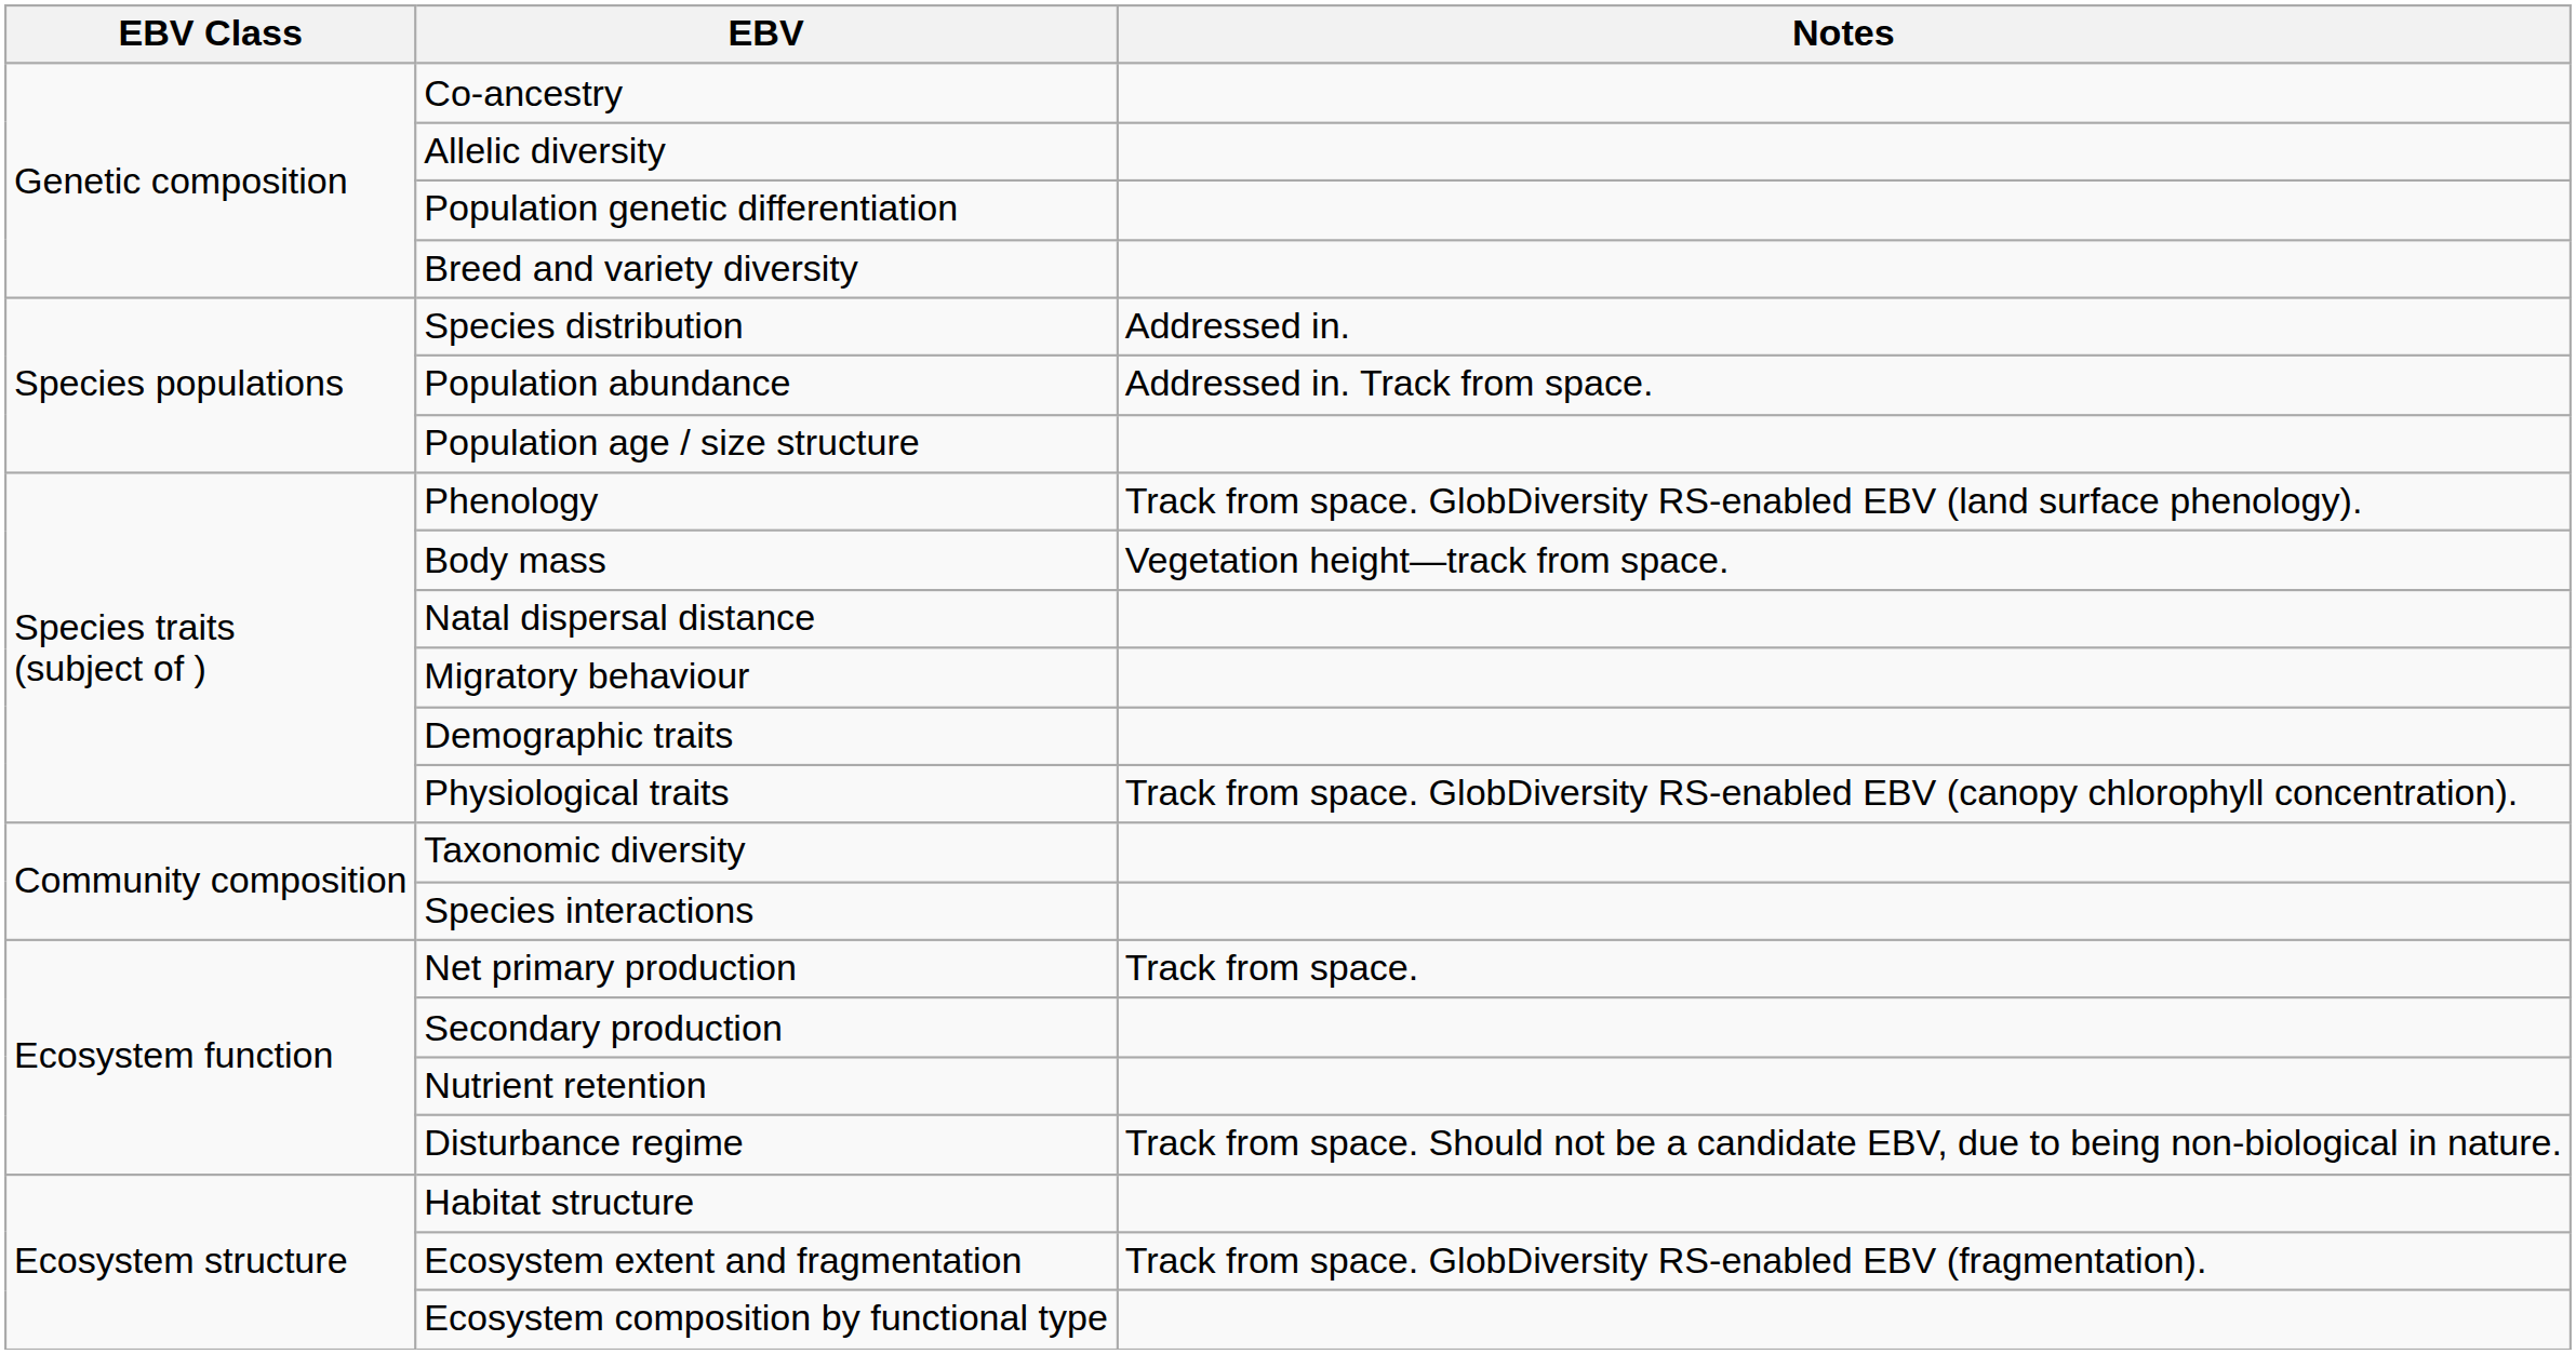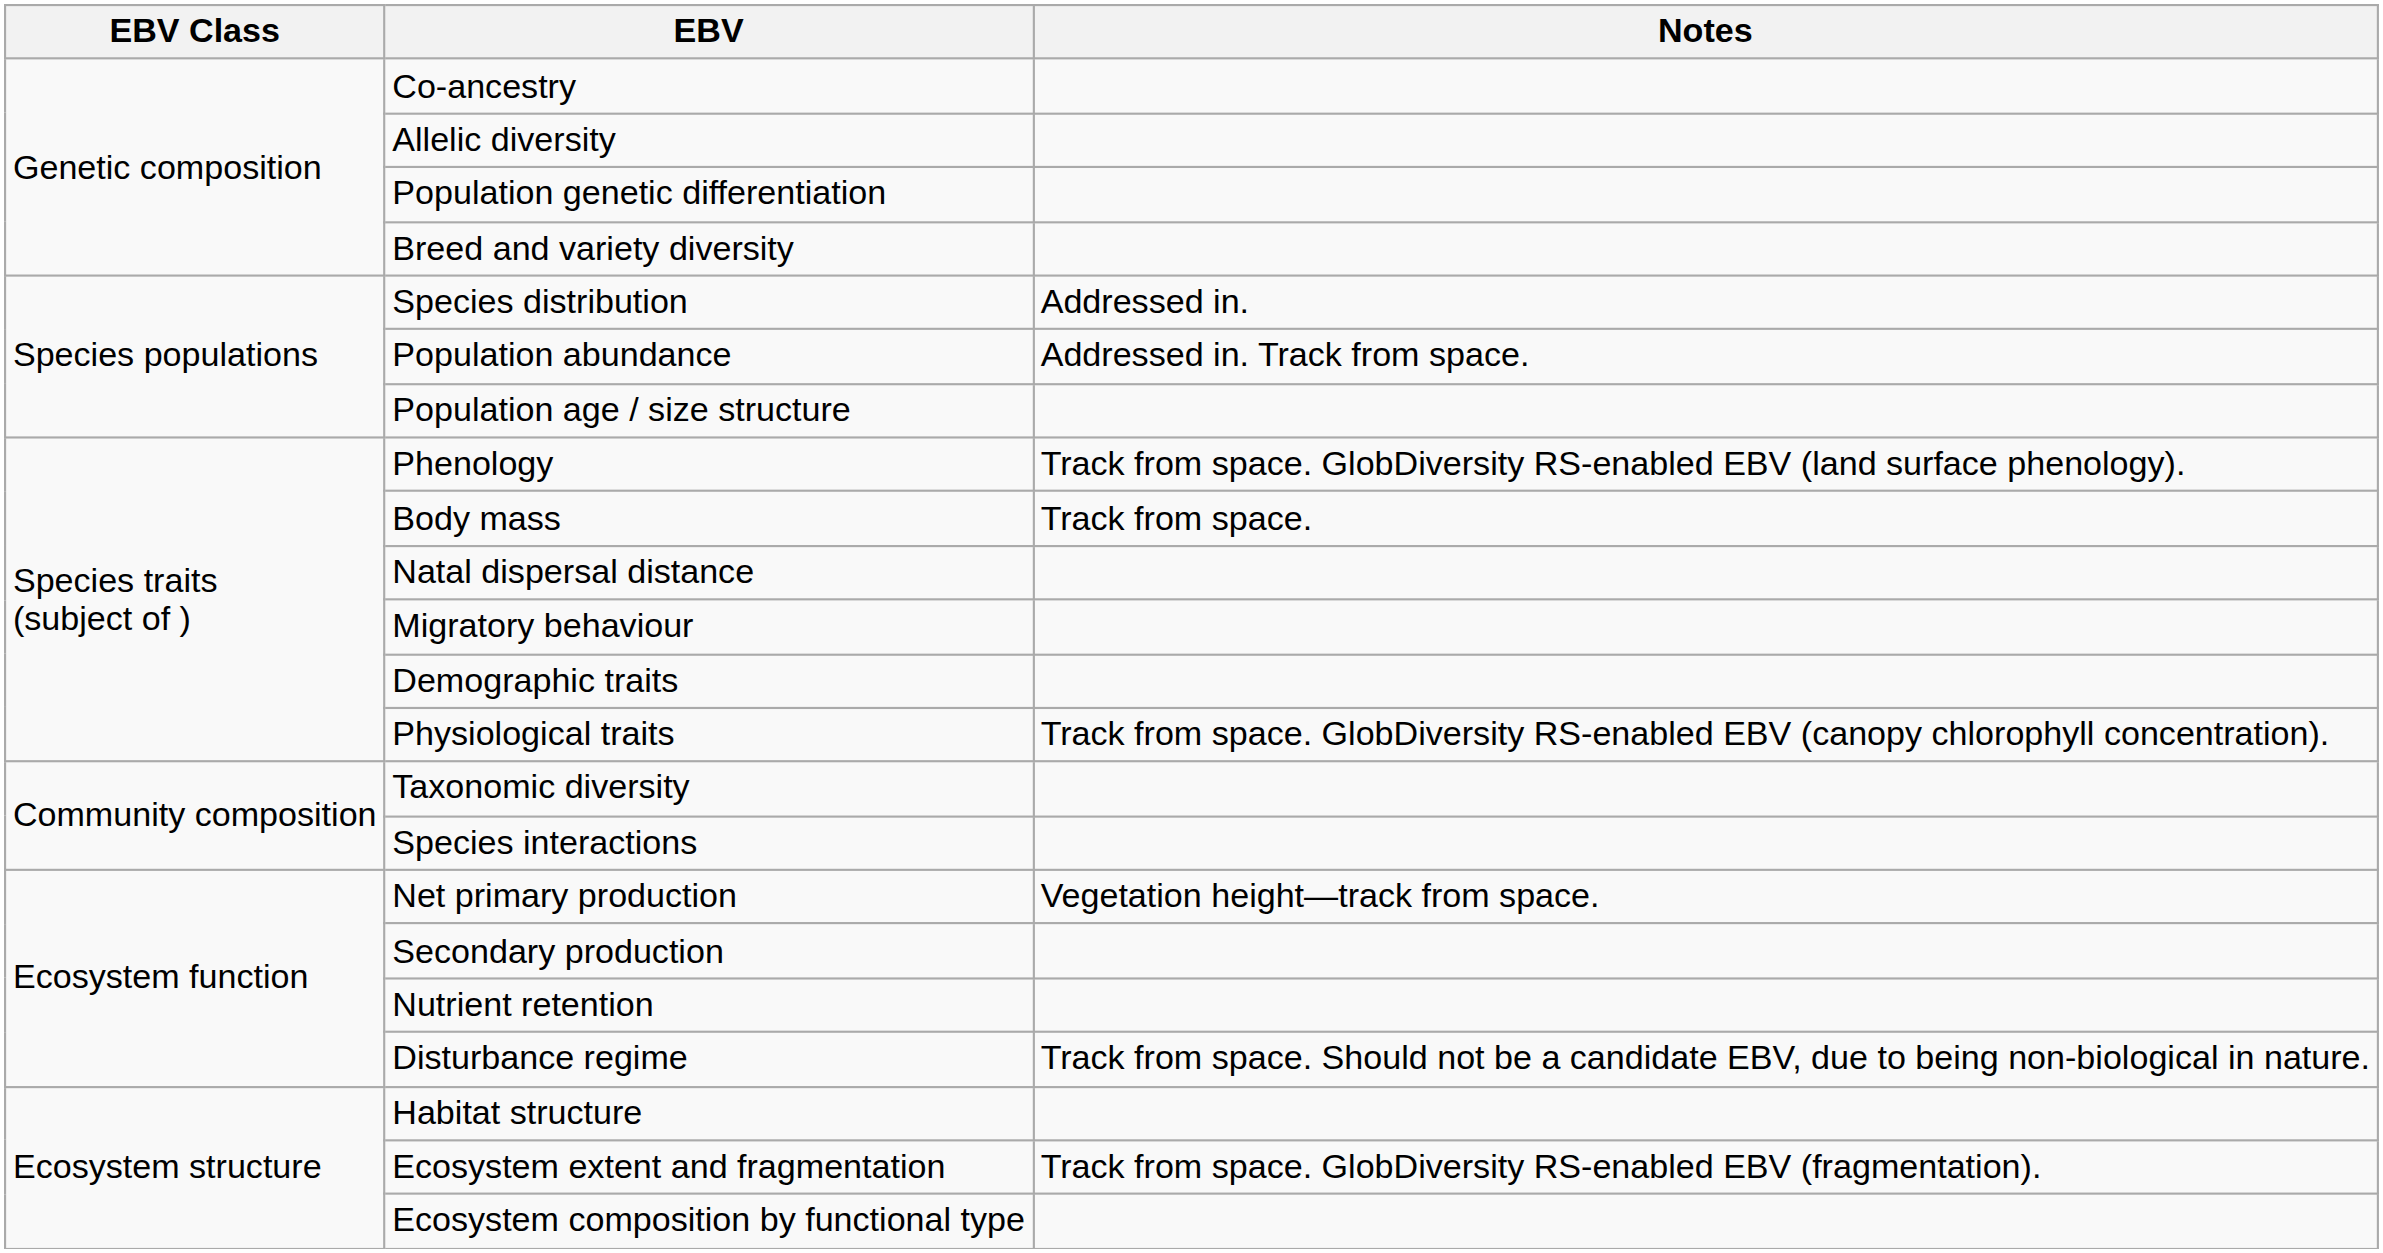 <table class="wikitable mw-collapsible mw-collapsed">
 <tr>
 <th>EBV Class</th>
 <th>EBV</th>
 <th>Notes</th>
 </tr>
 <tr>
 <td rowspan="4">Genetic composition</td>
 <td>Co-ancestry</td>
 <td></td>
 </tr>
 <tr>
 <td>Allelic diversity</td>
 <td></td>
 </tr>
 <tr>
 <td>Population genetic differentiation</td>
 <td></td>
 </tr>
 <tr>
 <td>Breed and variety diversity</td>
 <td></td>
 </tr>
 <tr>
 <td rowspan="3">Species populations</td>
 <td>Species distribution</td>
 <td>Addressed in.</td>
 </tr>
 <tr>
 <td>Population abundance</td>
 <td>Addressed in. Track from space.</td>
 </tr>
 <tr>
 <td>Population age / size structure</td>
 <td></td>
 </tr>
 <tr>
 <td rowspan="6">Species traits<br>(subject of )</td>
 <td>Phenology</td>
 <td>Track from space. GlobDiversity RS-enabled EBV (land surface phenology).</td>
 </tr>
 <tr>
 <td>Body mass</td>
-<td>Vegetation height—track from space.</td>
+<td>Track from space.</td>
 </tr>
 <tr>
 <td>Natal dispersal distance</td>
 <td></td>
 </tr>
 <tr>
 <td>Migratory behaviour</td>
 <td></td>
 </tr>
 <tr>
 <td>Demographic traits</td>
 <td></td>
 </tr>
 <tr>
 <td>Physiological traits</td>
 <td>Track from space. GlobDiversity RS-enabled EBV (canopy chlorophyll concentration).</td>
 </tr>
 <tr>
 <td rowspan="2">Community composition</td>
 <td>Taxonomic diversity</td>
 <td></td>
 </tr>
 <tr>
 <td>Species interactions</td>
 <td></td>
 </tr>
 <tr>
 <td rowspan="4">Ecosystem function</td>
 <td>Net primary production</td>
-<td>Track from space.</td>
+<td>Vegetation height—track from space.</td>
 </tr>
 <tr>
 <td>Secondary production</td>
 <td></td>
 </tr>
 <tr>
 <td>Nutrient retention</td>
 <td></td>
 </tr>
 <tr>
 <td>Disturbance regime</td>
 <td>Track from space. Should not be a candidate EBV, due to being non-biological in nature.</td>
 </tr>
 <tr>
 <td rowspan="3">Ecosystem structure</td>
 <td>Habitat structure</td>
 <td></td>
 </tr>
 <tr>
 <td>Ecosystem extent and fragmentation</td>
 <td>Track from space. GlobDiversity RS-enabled EBV (fragmentation).</td>
 </tr>
 <tr>
 <td>Ecosystem composition by functional type</td>
 <td></td>
 </tr>
 </table>
